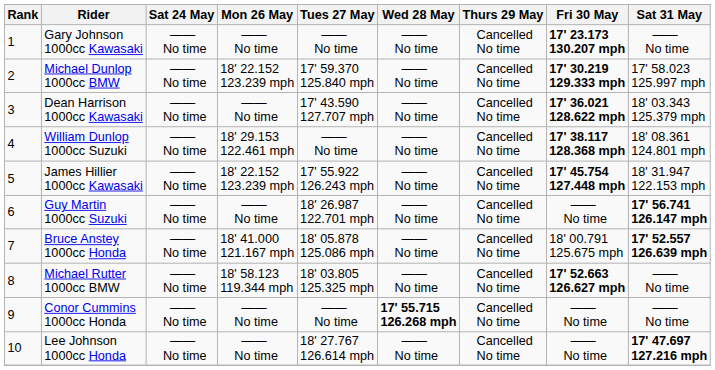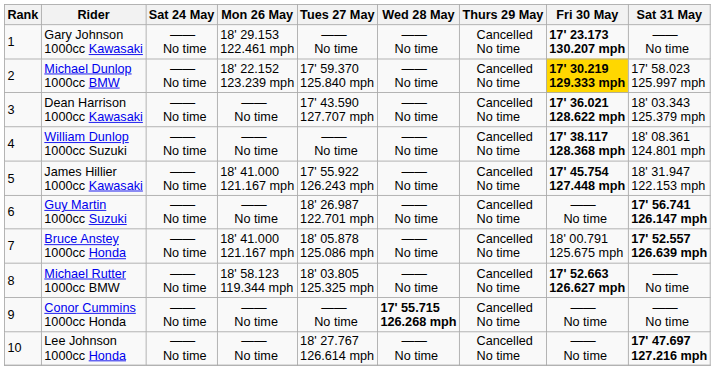 <table class="wikitable" style="font-size: 90%;">
 <tr style="background:#efefef;">
 <th>Rank</th>
 <th>Rider</th>
 <th>Sat 24 May</th>
 <th>Mon 26 May</th>
 <th>Tues 27 May</th>
 <th>Wed 28 May</th>
 <th>Thurs 29 May</th>
 <th>Fri 30 May</th>
 <th>Sat 31 May</th>
 </tr>
 <tr>
 <td>1</td>
 <td> Gary Johnson<br> 1000cc <a href='#'>Kawasaki</a></td>
 <td>      ——<br>    No time</td>
-<td>      ——<br>    No time</td>
+<td>18' 29.153 <br> 122.461 mph</td>
 <td>      ——<br>    No time</td>
 <td>      ——<br>    No time</td>
 <td>    Cancelled <br>     No time</td>
 <td><strong>17' 23.173 <br> 130.207 mph</strong></td>
 <td>      ——<br>    No time</td>
 </tr>
 <tr>
 <td>2</td>
 <td> <a href='#'>Michael Dunlop</a> <br>1000cc <a href='#'>BMW</a></td>
 <td>      ——<br>    No time</td>
 <td>18' 22.152 <br> 123.239 mph</td>
 <td>17' 59.370 <br> 125.840 mph</td>
 <td>      ——<br>    No time</td>
 <td>    Cancelled <br>     No time</td>
-<td><strong>17' 30.219 <br> 129.333 mph</strong></td>
+<td style="background: gold;"><strong>17' 30.219 <br> 129.333 mph</strong></td>
 <td>17' 58.023 <br> 125.997 mph</td>
 </tr>
 <tr>
 <td>3</td>
 <td> Dean Harrison<br> 1000cc <a href='#'>Kawasaki</a></td>
 <td>      ——<br>    No time</td>
 <td>      ——<br>    No time</td>
 <td>17' 43.590 <br> 127.707 mph</td>
 <td>      ——<br>    No time</td>
 <td>    Cancelled <br>     No time</td>
 <td><strong>17' 36.021 <br> 128.622 mph</strong></td>
 <td>18' 03.343 <br> 125.379 mph</td>
 </tr>
 <tr>
 <td>4</td>
 <td> <a href='#'>William Dunlop</a><br> 1000cc Suzuki</td>
 <td>      ——<br>    No time</td>
-<td>18' 29.153 <br> 122.461 mph</td>
+<td>      ——<br>    No time</td>
 <td>      ——<br>    No time</td>
 <td>      ——<br>    No time</td>
 <td>    Cancelled <br>     No time</td>
 <td><strong>17' 38.117 <br> 128.368 mph</strong></td>
 <td>18' 08.361 <br> 124.801 mph</td>
 </tr>
 <tr>
 <td>5</td>
 <td> James Hillier<br> 1000cc <a href='#'>Kawasaki</a></td>
 <td>      ——<br>    No time</td>
-<td>18' 22.152 <br> 123.239 mph</td>
+<td>18' 41.000 <br> 121.167 mph</td>
 <td>17' 55.922 <br> 126.243 mph</td>
 <td>      ——<br>    No time</td>
 <td>    Cancelled <br>     No time</td>
 <td><strong>17' 45.754 <br> 127.448 mph</strong></td>
 <td>18' 31.947 <br> 122.153 mph</td>
 </tr>
 <tr>
 <td>6</td>
 <td> <a href='#'>Guy Martin</a><br> 1000cc <a href='#'>Suzuki</a></td>
 <td>      ——<br>    No time</td>
 <td>      ——<br>    No time</td>
 <td>18' 26.987 <br> 122.701 mph</td>
 <td>      ——<br>    No time</td>
 <td>    Cancelled <br>     No time</td>
 <td>      ——<br>    No time</td>
 <td><strong>17' 56.741 <br> 126.147 mph</strong></td>
 </tr>
 <tr>
 <td>7</td>
 <td> <a href='#'>Bruce Anstey</a><br> 1000cc <a href='#'>Honda</a></td>
 <td>      ——<br>    No time</td>
 <td>18' 41.000 <br> 121.167 mph</td>
 <td>18' 05.878 <br> 125.086 mph</td>
 <td>      ——<br>    No time</td>
 <td>    Cancelled <br>     No time</td>
 <td>18' 00.791 <br> 125.675 mph</td>
 <td><strong>17' 52.557 <br> 126.639 mph</strong></td>
 </tr>
 <tr>
 <td>8</td>
 <td> <a href='#'>Michael Rutter</a><br> 1000cc BMW</td>
 <td>      ——<br>    No time</td>
 <td>18' 58.123 <br> 119.344 mph</td>
 <td>18' 03.805 <br> 125.325 mph</td>
 <td>      ——<br>    No time</td>
 <td>    Cancelled <br>     No time</td>
 <td><strong>17' 52.663 <br> 126.627 mph</strong></td>
 <td>      ——<br>    No time</td>
 </tr>
 <tr>
 <td>9</td>
 <td> <a href='#'>Conor Cummins</a><br> 1000cc Honda</td>
 <td>      ——<br>    No time</td>
 <td>      ——<br>    No time</td>
 <td>      ——<br>    No time</td>
 <td><strong>17' 55.715 <br> 126.268 mph</strong></td>
 <td>    Cancelled <br>     No time</td>
 <td>      ——<br>    No time</td>
 <td>      ——<br>    No time</td>
 </tr>
 <tr>
 <td>10</td>
 <td> Lee Johnson<br> 1000cc <a href='#'>Honda</a></td>
 <td>      ——<br>    No time</td>
 <td>      ——<br>    No time</td>
 <td>18' 27.767 <br> 126.614 mph</td>
 <td>      ——<br>    No time</td>
 <td>    Cancelled <br>     No time</td>
 <td>      ——<br>    No time</td>
 <td><strong>17' 47.697 <br> 127.216 mph</strong></td>
 </tr>
 <tr>
 </tr>
 </table>
